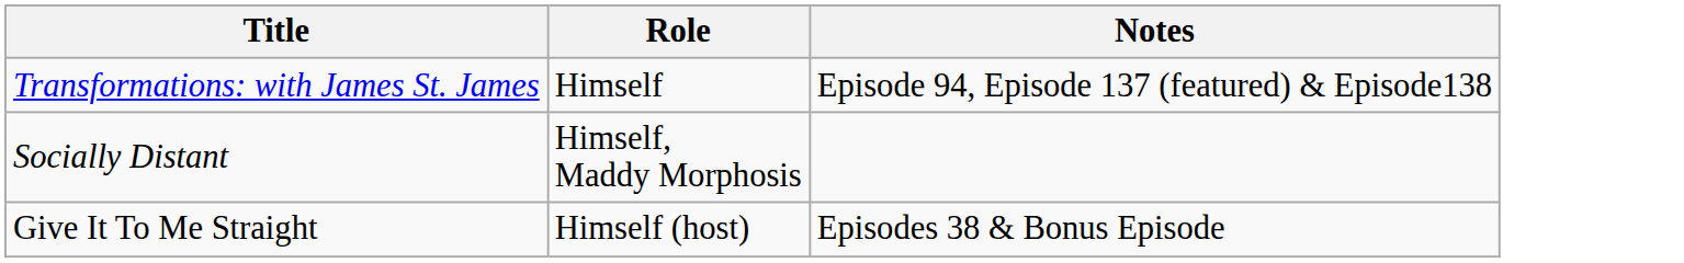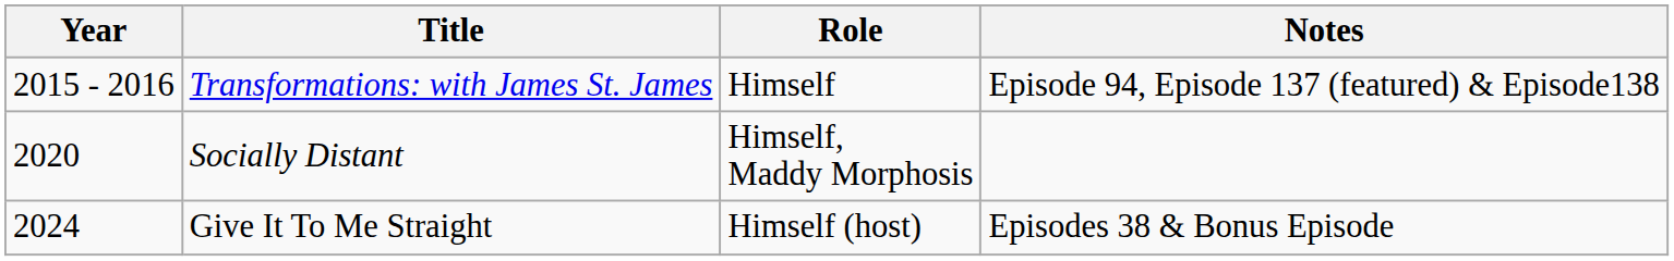 <table class="wikitable">
 <tr>
+<th>Year</th>
 <th>Title</th>
 <th>Role</th>
 <th>Notes</th>
 </tr>
 <tr>
+<td>2015 - 2016</td>
 <td><em><a href='#'>Transformations: with James St. James</a></em></td>
 <td>Himself</td>
 <td>Episode 94, Episode 137 (featured) & Episode138</td>
 </tr>
 <tr>
+<td>2020</td>
 <td><em>Socially Distant</em></td>
 <td>Himself,<br>Maddy Morphosis</td>
 <td></td>
 </tr>
 <tr>
+<td>2024</td>
 <td>Give It To Me Straight</td>
 <td>Himself (host)</td>
 <td>Episodes 38 & Bonus Episode</td>
 </tr>
 </table>
